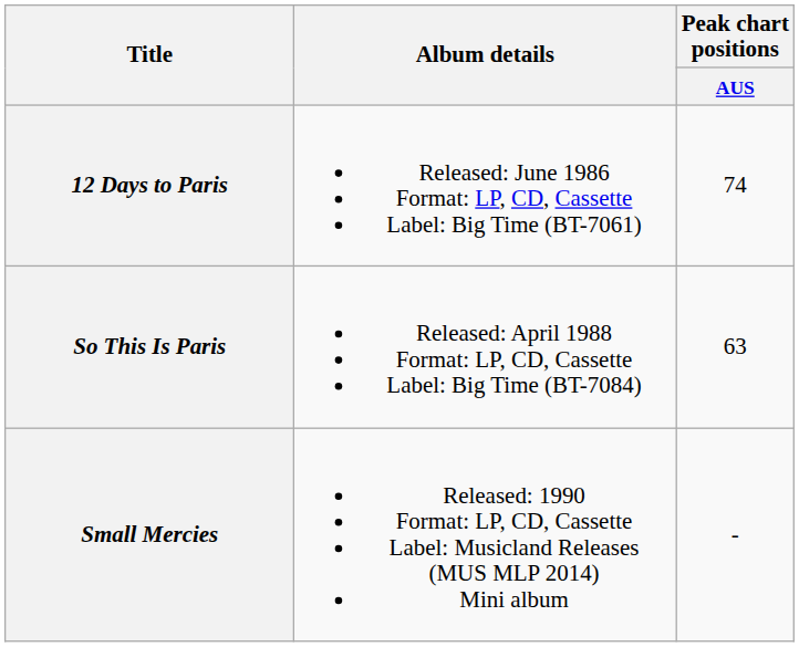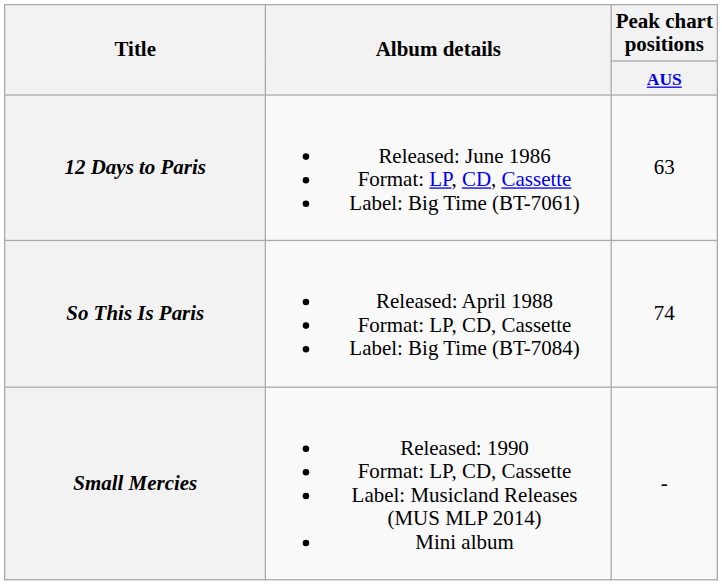 <table class="wikitable plainrowheaders" style="text-align:center;" border="1">
 <tr>
 <th scope="col" rowspan="2" style="width:12em;">Title</th>
 <th scope="col" rowspan="2" style="width:16em;">Album details</th>
 <th scope="col" colspan="1">Peak chart<br>positions</th>
 </tr>
 <tr>
 <th scope="col" style="text-align:center;"><small><a href='#'>AUS</a></small><br></th>
 </tr>
 <tr>
 <th scope="row"><em>12 Days to Paris</em></th>
 <td><br><ul><li>Released: June 1986</li><li>Format: <a href='#'>LP</a>, <a href='#'>CD</a>, <a href='#'>Cassette</a></li><li>Label: Big Time (BT-7061)</li></ul></td>
-<td align="center">74</td>
+<td align="center">63</td>
 </tr>
 <tr>
 <th scope="row"><em>So This Is Paris</em></th>
 <td><br><ul><li>Released: April 1988</li><li>Format: LP, CD, Cassette</li><li>Label: Big Time (BT-7084)</li></ul></td>
-<td align="center">63</td>
+<td align="center">74</td>
 </tr>
 <tr>
 <th scope="row"><em>Small Mercies</em></th>
 <td><br><ul><li>Released: 1990</li><li>Format: LP, CD, Cassette</li><li>Label: Musicland Releases (MUS MLP 2014)</li><li>Mini album</li></ul></td>
 <td align="center">-</td>
 </tr>
 </table>
